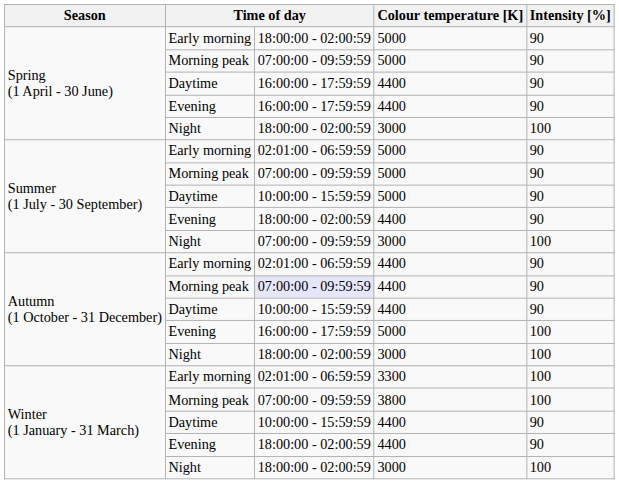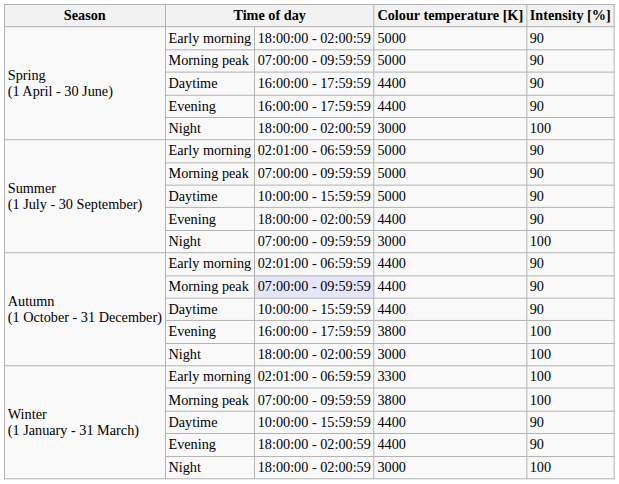 <table class="wikitable">
 <tr>
 <th>Season</th>
 <th Colspan = 2>Time of day</th>
 <th>Colour temperature [K]</th>
 <th>Intensity [%]</th>
 </tr>
 <tr>
 <td Rowspan = 5>Spring<br>(1 April - 30 June)</td>
 <td>Early morning</td>
 <td>18:00:00 - 02:00:59</td>
 <td> 5000</td>
 <td>90</td>
 </tr>
 <tr>
 <td>Morning peak</td>
 <td>07:00:00 - 09:59:59</td>
 <td> 5000</td>
 <td>90</td>
 </tr>
 <tr>
 <td>Daytime</td>
 <td>16:00:00 - 17:59:59</td>
 <td> 4400</td>
 <td>90</td>
 </tr>
 <tr>
 <td>Evening</td>
 <td>16:00:00 - 17:59:59</td>
 <td> 4400</td>
 <td>90</td>
 </tr>
 <tr>
 <td>Night</td>
 <td>18:00:00 - 02:00:59</td>
 <td> 3000</td>
 <td>100</td>
 </tr>
 <tr>
 <td Rowspan = 5>Summer<br>(1 July - 30 September)</td>
 <td>Early morning</td>
 <td>02:01:00 - 06:59:59</td>
 <td> 5000</td>
 <td>90</td>
 </tr>
 <tr>
 <td>Morning peak</td>
 <td>07:00:00 - 09:59:59</td>
 <td> 5000</td>
 <td>90</td>
 </tr>
 <tr>
 <td>Daytime</td>
 <td>10:00:00 - 15:59:59</td>
 <td> 5000</td>
 <td>90</td>
 </tr>
 <tr>
 <td>Evening</td>
 <td>18:00:00 - 02:00:59</td>
 <td> 4400</td>
 <td>90</td>
 </tr>
 <tr>
 <td>Night</td>
 <td>07:00:00 - 09:59:59</td>
 <td> 3000</td>
 <td>100</td>
 </tr>
 <tr>
 <td Rowspan = 5>Autumn<br>(1 October - 31 December)</td>
 <td>Early morning</td>
 <td>02:01:00 - 06:59:59</td>
 <td> 4400</td>
 <td>90</td>
 </tr>
 <tr>
 <td>Morning peak</td>
 <td style="background: lavender;">07:00:00 - 09:59:59</td>
 <td> 4400</td>
 <td>90</td>
 </tr>
 <tr>
 <td>Daytime</td>
 <td>10:00:00 - 15:59:59</td>
 <td> 4400</td>
 <td>90</td>
 </tr>
 <tr>
 <td>Evening</td>
 <td>16:00:00 - 17:59:59</td>
-<td> 5000</td>
+<td> 3800</td>
 <td>100</td>
 </tr>
 <tr>
 <td>Night</td>
 <td>18:00:00 - 02:00:59</td>
 <td> 3000</td>
 <td>100</td>
 </tr>
 <tr>
 <td Rowspan = 5>Winter<br>(1 January - 31 March)</td>
 <td>Early morning</td>
 <td>02:01:00 - 06:59:59</td>
 <td> 3300</td>
 <td>100</td>
 </tr>
 <tr>
 <td>Morning peak</td>
 <td>07:00:00 - 09:59:59</td>
 <td> 3800</td>
 <td>100</td>
 </tr>
 <tr>
 <td>Daytime</td>
 <td>10:00:00 - 15:59:59</td>
 <td> 4400</td>
 <td>90</td>
 </tr>
 <tr>
 <td>Evening</td>
 <td>18:00:00 - 02:00:59</td>
 <td> 4400</td>
 <td>90</td>
 </tr>
 <tr>
 <td>Night</td>
 <td>18:00:00 - 02:00:59</td>
 <td> 3000</td>
 <td>100</td>
 </tr>
 </table>
